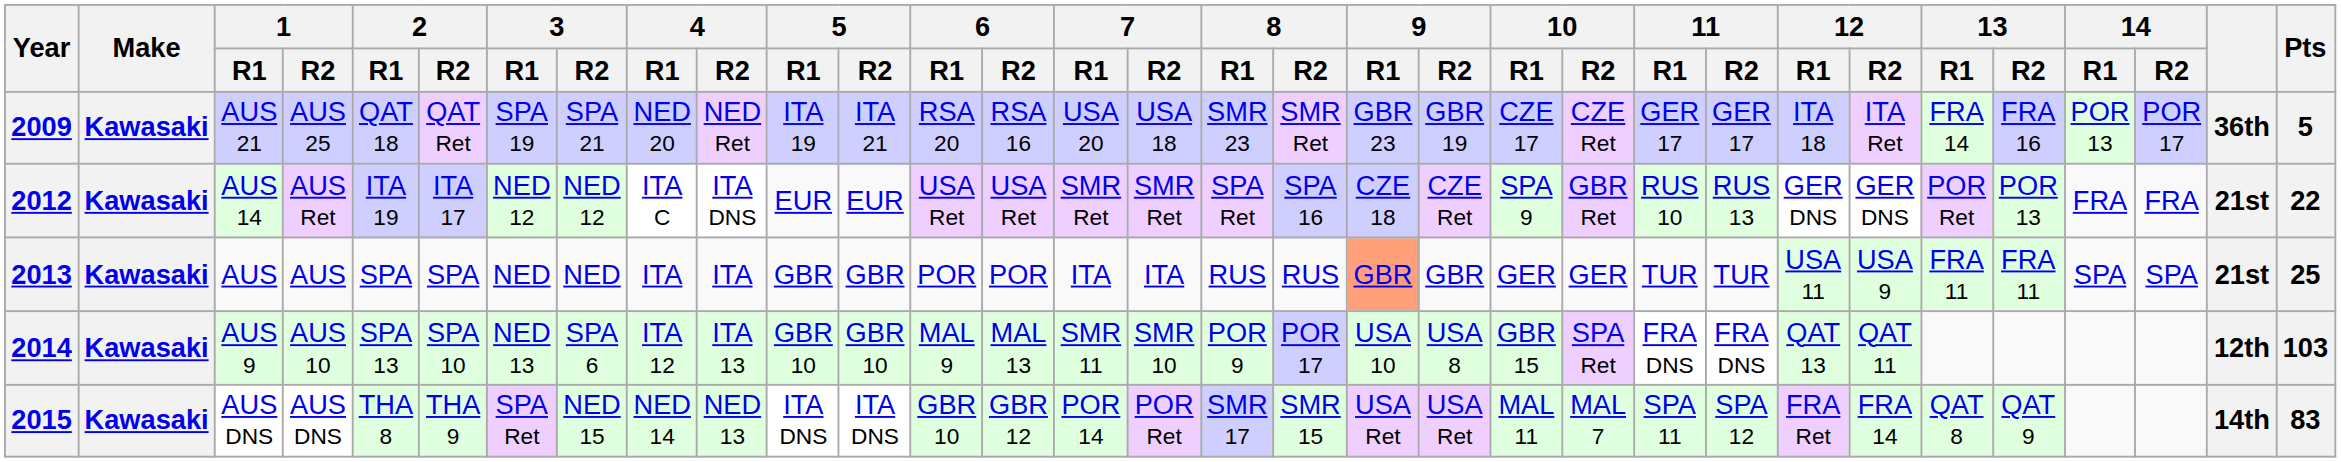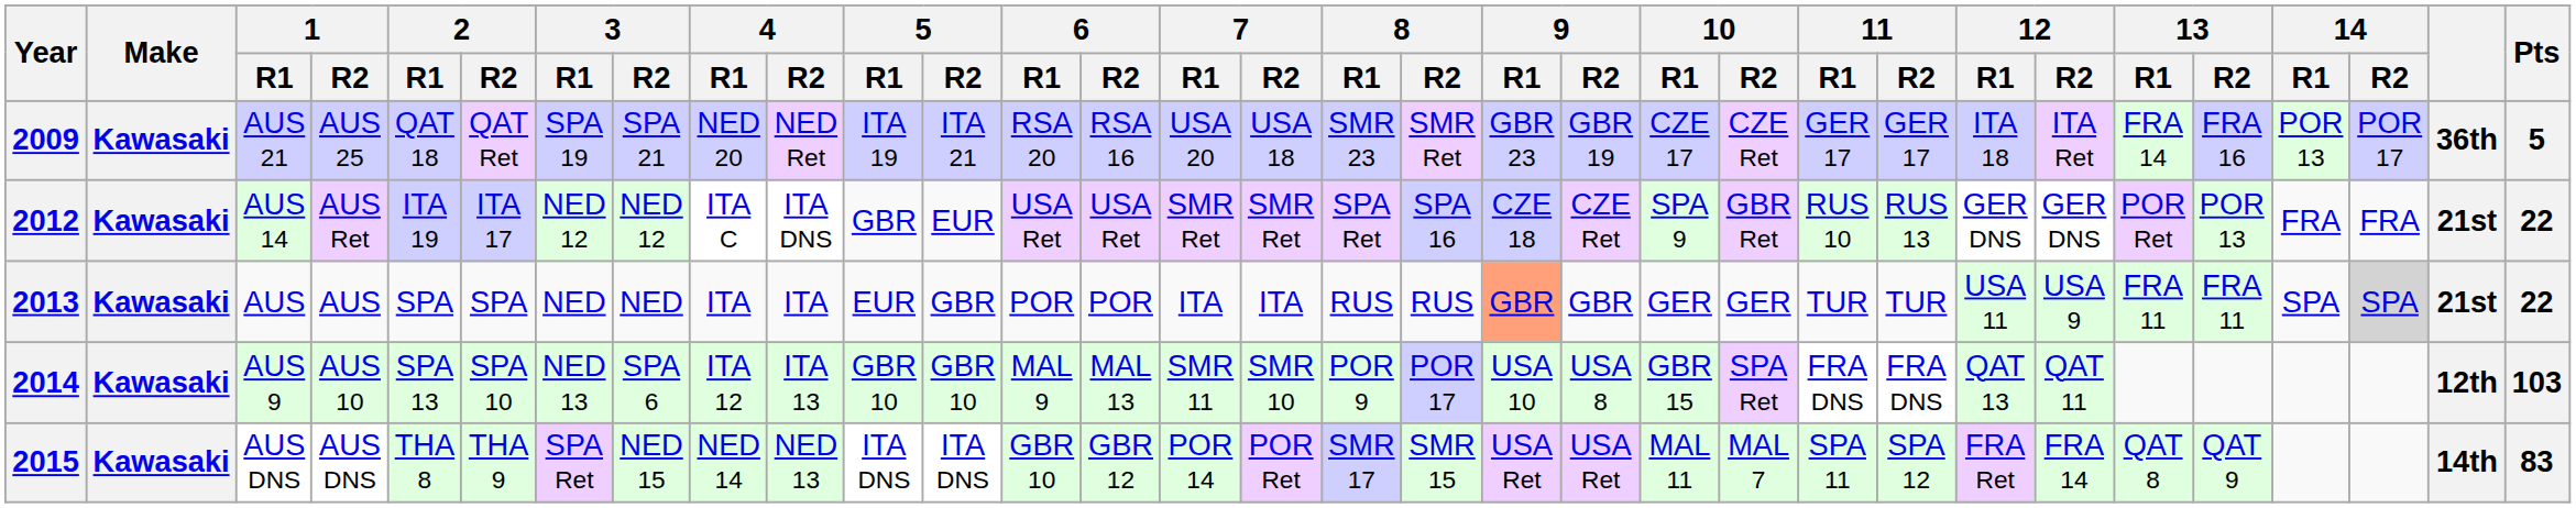 <table class="wikitable" style="text-align:center; font-size:90%">
 <tr>
 <th valign="middle" rowspan=2>Year</th>
 <th valign="middle" rowspan=2>Make</th>
 <th colspan=2>1</th>
 <th colspan=2>2</th>
 <th colspan=2>3</th>
 <th colspan=2>4</th>
 <th colspan=2>5</th>
 <th colspan=2>6</th>
 <th colspan=2>7</th>
 <th colspan=2>8</th>
 <th colspan=2>9</th>
 <th colspan=2>10</th>
 <th colspan=2>11</th>
 <th colspan=2>12</th>
 <th colspan=2>13</th>
 <th colspan=2>14</th>
 <th rowspan=2></th>
 <th rowspan=2>Pts</th>
 </tr>
 <tr>
 <th>R1</th>
 <th>R2</th>
 <th>R1</th>
 <th>R2</th>
 <th>R1</th>
 <th>R2</th>
 <th>R1</th>
 <th>R2</th>
 <th>R1</th>
 <th>R2</th>
 <th>R1</th>
 <th>R2</th>
 <th>R1</th>
 <th>R2</th>
 <th>R1</th>
 <th>R2</th>
 <th>R1</th>
 <th>R2</th>
 <th>R1</th>
 <th>R2</th>
 <th>R1</th>
 <th>R2</th>
 <th>R1</th>
 <th>R2</th>
 <th>R1</th>
 <th>R2</th>
 <th>R1</th>
 <th>R2</th>
 </tr>
 <tr>
 <th><a href='#'>2009</a></th>
 <th><a href='#'>Kawasaki</a></th>
 <td style="background:#CFCFFF;"><a href='#'>AUS</a><br><small>21</small></td>
 <td style="background:#CFCFFF;"><a href='#'>AUS</a><br><small>25</small></td>
 <td style="background:#CFCFFF;"><a href='#'>QAT</a><br><small>18</small></td>
 <td style="background:#EFCFFF;"><a href='#'>QAT</a><br><small>Ret</small></td>
 <td style="background:#CFCFFF;"><a href='#'>SPA</a><br><small>19</small></td>
 <td style="background:#CFCFFF;"><a href='#'>SPA</a><br><small>21</small></td>
 <td style="background:#CFCFFF;"><a href='#'>NED</a><br><small>20</small></td>
 <td style="background:#EFCFFF;"><a href='#'>NED</a><br><small>Ret</small></td>
 <td style="background:#CFCFFF;"><a href='#'>ITA</a><br><small>19</small></td>
 <td style="background:#CFCFFF;"><a href='#'>ITA</a><br><small>21</small></td>
 <td style="background:#CFCFFF;"><a href='#'>RSA</a><br><small>20</small></td>
 <td style="background:#CFCFFF;"><a href='#'>RSA</a><br><small>16</small></td>
 <td style="background:#CFCFFF;"><a href='#'>USA</a><br><small>20</small></td>
 <td style="background:#CFCFFF;"><a href='#'>USA</a><br><small>18</small></td>
 <td style="background:#CFCFFF;"><a href='#'>SMR</a><br><small>23</small></td>
 <td style="background:#EFCFFF;"><a href='#'>SMR</a><br><small>Ret</small></td>
 <td style="background:#CFCFFF;"><a href='#'>GBR</a><br><small>23</small></td>
 <td style="background:#CFCFFF;"><a href='#'>GBR</a><br><small>19</small></td>
 <td style="background:#CFCFFF;"><a href='#'>CZE</a><br><small>17</small></td>
 <td style="background:#EFCFFF;"><a href='#'>CZE</a><br><small>Ret</small></td>
 <td style="background:#CFCFFF;"><a href='#'>GER</a><br><small>17</small></td>
 <td style="background:#CFCFFF;"><a href='#'>GER</a><br><small>17</small></td>
 <td style="background:#CFCFFF;"><a href='#'>ITA</a><br><small>18</small></td>
 <td style="background:#EFCFFF;"><a href='#'>ITA</a><br><small>Ret</small></td>
 <td style="background:#DFFFDF;"><a href='#'>FRA</a><br><small>14</small></td>
 <td style="background:#CFCFFF;"><a href='#'>FRA</a><br><small>16</small></td>
 <td style="background:#DFFFDF;"><a href='#'>POR</a><br><small>13</small></td>
 <td style="background:#CFCFFF;"><a href='#'>POR</a><br><small>17</small></td>
 <th>36th</th>
 <th>5</th>
 </tr>
 <tr>
 <th><a href='#'>2012</a></th>
 <th><a href='#'>Kawasaki</a></th>
 <td style="background:#DFFFDF;"><a href='#'>AUS</a><br><small>14</small></td>
 <td style="background:#EFCFFF;"><a href='#'>AUS</a><br><small>Ret</small></td>
 <td style="background:#CFCFFF;"><a href='#'>ITA</a><br><small>19</small></td>
 <td style="background:#CFCFFF;"><a href='#'>ITA</a><br><small>17</small></td>
 <td style="background:#dfffdf;"><a href='#'>NED</a><br><small>12</small></td>
 <td style="background:#DFFFDF;"><a href='#'>NED</a><br><small>12</small></td>
 <td style="background:#FFFFFF;"><a href='#'>ITA</a><br><small>C</small></td>
 <td style="background:#FFFFFF;"><a href='#'>ITA</a><br><small>DNS</small></td>
-<td><a href='#'>EUR</a></td>
+<td><a href='#'>GBR</a></td>
 <td><a href='#'>EUR</a></td>
 <td style="background:#EFCFFF;"><a href='#'>USA</a><br><small>Ret</small></td>
 <td style="background:#EFCFFF;"><a href='#'>USA</a><br><small>Ret</small></td>
 <td style="background:#EFCFFF;"><a href='#'>SMR</a><br><small>Ret</small></td>
 <td style="background:#EFCFFF;"><a href='#'>SMR</a><br><small>Ret</small></td>
 <td style="background:#EFCFFF;"><a href='#'>SPA</a><br><small>Ret</small></td>
 <td style="background:#CFCFFF;"><a href='#'>SPA</a><br><small>16</small></td>
 <td style="background:#CFCFFF;"><a href='#'>CZE</a><br><small>18</small></td>
 <td style="background:#EFCFFF;"><a href='#'>CZE</a><br><small>Ret</small></td>
 <td style="background:#dfffdf;"><a href='#'>SPA</a><br><small>9</small></td>
 <td style="background:#EFCFFF;"><a href='#'>GBR</a><br><small>Ret</small></td>
 <td style="background:#DFFFDF;"><a href='#'>RUS</a><br><small>10</small></td>
 <td style="background:#DFFFDF;"><a href='#'>RUS</a><br><small>13</small></td>
 <td style="background:#FFFFFF;"><a href='#'>GER</a><br><small>DNS</small></td>
 <td style="background:#FFFFFF;"><a href='#'>GER</a><br><small>DNS</small></td>
 <td style="background:#EFCFFF;"><a href='#'>POR</a><br><small>Ret</small></td>
 <td style="background:#DFFFDF;"><a href='#'>POR</a><br><small>13</small></td>
 <td><a href='#'>FRA</a></td>
 <td><a href='#'>FRA</a></td>
 <th>21st</th>
 <th>22</th>
 </tr>
 <tr>
 <th><a href='#'>2013</a></th>
 <th><a href='#'>Kawasaki</a></th>
 <td><a href='#'>AUS</a></td>
 <td><a href='#'>AUS</a></td>
 <td><a href='#'>SPA</a></td>
 <td><a href='#'>SPA</a></td>
 <td><a href='#'>NED</a></td>
 <td><a href='#'>NED</a></td>
 <td><a href='#'>ITA</a></td>
 <td><a href='#'>ITA</a></td>
-<td><a href='#'>GBR</a></td>
+<td><a href='#'>EUR</a></td>
 <td><a href='#'>GBR</a></td>
 <td><a href='#'>POR</a></td>
 <td><a href='#'>POR</a></td>
 <td><a href='#'>ITA</a></td>
 <td><a href='#'>ITA</a></td>
 <td><a href='#'>RUS</a></td>
 <td><a href='#'>RUS</a></td>
 <td style="background: lightsalmon;"><a href='#'>GBR</a></td>
 <td><a href='#'>GBR</a></td>
 <td><a href='#'>GER</a></td>
 <td><a href='#'>GER</a></td>
 <td><a href='#'>TUR</a></td>
 <td><a href='#'>TUR</a></td>
 <td style="background:#DFFFDF;"><a href='#'>USA</a><br><small>11</small></td>
 <td style="background:#DFFFDF;"><a href='#'>USA</a><br><small>9</small></td>
 <td style="background:#DFFFDF;"><a href='#'>FRA</a><br><small>11</small></td>
 <td style="background:#DFFFDF;"><a href='#'>FRA</a><br><small>11</small></td>
 <td><a href='#'>SPA</a></td>
-<td><a href='#'>SPA</a></td>
+<td style="background: lightgrey;"><a href='#'>SPA</a></td>
 <th>21st</th>
-<th>25</th>
+<th>22</th>
 </tr>
 <tr>
 <th><a href='#'>2014</a></th>
 <th><a href='#'>Kawasaki</a></th>
 <td style="background:#dfffdf;"><a href='#'>AUS</a><br><small>9</small></td>
 <td style="background:#dfffdf;"><a href='#'>AUS</a><br><small>10</small></td>
 <td style="background:#dfffdf;"><a href='#'>SPA</a><br><small>13</small></td>
 <td style="background:#dfffdf;"><a href='#'>SPA</a><br><small>10</small></td>
 <td style="background:#DFFFDF;"><a href='#'>NED</a><br><small>13</small></td>
 <td style="background:#dfffdf;"><a href='#'>SPA</a><br><small>6</small></td>
 <td style="background:#dfffdf;"><a href='#'>ITA</a><br><small>12</small></td>
 <td style="background:#dfffdf;"><a href='#'>ITA</a><br><small>13</small></td>
 <td style="background:#dfffdf;"><a href='#'>GBR</a><br><small>10</small></td>
 <td style="background:#dfffdf;"><a href='#'>GBR</a><br><small>10</small></td>
 <td style="background:#dfffdf;"><a href='#'>MAL</a><br><small>9</small></td>
 <td style="background:#dfffdf;"><a href='#'>MAL</a><br><small>13</small></td>
 <td style="background:#dfffdf;"><a href='#'>SMR</a><br><small>11</small></td>
 <td style="background:#dfffdf;"><a href='#'>SMR</a><br><small>10</small></td>
 <td style="background:#dfffdf;"><a href='#'>POR</a><br><small>9</small></td>
 <td style="background:#CFCFFF;"><a href='#'>POR</a><br><small>17</small></td>
 <td style="background:#dfffdf;"><a href='#'>USA</a><br><small>10</small></td>
 <td style="background:#dfffdf;"><a href='#'>USA</a><br><small>8</small></td>
 <td style="background:#DFFFDF;"><a href='#'>GBR</a><br><small>15</small></td>
 <td style="background:#efcfff;"><a href='#'>SPA</a><br><small>Ret</small></td>
 <td style="background:#ffffff;"><a href='#'>FRA</a><br><small>DNS</small></td>
 <td style="background:#ffffff;"><a href='#'>FRA</a><br><small>DNS</small></td>
 <td style="background:#dfffdf;"><a href='#'>QAT</a><br><small>13</small></td>
 <td style="background:#dfffdf;"><a href='#'>QAT</a><br><small>11</small></td>
 <td></td>
 <td></td>
 <td></td>
 <td></td>
 <th>12th</th>
 <th>103</th>
 </tr>
 <tr>
 <th><a href='#'>2015</a></th>
 <th><a href='#'>Kawasaki</a></th>
 <td style="background:#ffffff;"><a href='#'>AUS</a><br><small>DNS</small></td>
 <td style="background:#ffffff;"><a href='#'>AUS</a><br><small>DNS</small></td>
 <td style="background:#dfffdf;"><a href='#'>THA</a><br><small>8</small></td>
 <td style="background:#dfffdf;"><a href='#'>THA</a><br><small>9</small></td>
 <td style="background:#efcfff;"><a href='#'>SPA</a><br><small>Ret</small></td>
 <td style="background:#dfffdf;"><a href='#'>NED</a><br><small>15</small></td>
 <td style="background:#dfffdf;"><a href='#'>NED</a><br><small>14</small></td>
 <td style="background:#dfffdf;"><a href='#'>NED</a><br><small>13</small></td>
 <td style="background:#ffffff;"><a href='#'>ITA</a><br><small>DNS</small></td>
 <td style="background:#ffffff;"><a href='#'>ITA</a><br><small>DNS</small></td>
 <td style="background:#dfffdf;"><a href='#'>GBR</a><br><small>10</small></td>
 <td style="background:#dfffdf;"><a href='#'>GBR</a><br><small>12</small></td>
 <td style="background:#dfffdf;"><a href='#'>POR</a><br><small>14</small></td>
 <td style="background:#efcfff;"><a href='#'>POR</a><br><small>Ret</small></td>
 <td style="background:#CFCFFF;"><a href='#'>SMR</a><br><small>17</small></td>
 <td style="background:#dfffdf;"><a href='#'>SMR</a><br><small>15</small></td>
 <td style="background:#efcfff;"><a href='#'>USA</a><br><small>Ret</small></td>
 <td style="background:#efcfff;"><a href='#'>USA</a><br><small>Ret</small></td>
 <td style="background:#dfffdf;"><a href='#'>MAL</a><br><small>11</small></td>
 <td style="background:#dfffdf;"><a href='#'>MAL</a><br><small>7</small></td>
 <td style="background:#dfffdf;"><a href='#'>SPA</a><br><small>11</small></td>
 <td style="background:#dfffdf;"><a href='#'>SPA</a><br><small>12</small></td>
 <td style="background:#efcfff;"><a href='#'>FRA</a><br><small>Ret</small></td>
 <td style="background:#dfffdf;"><a href='#'>FRA</a><br><small>14</small></td>
 <td style="background:#dfffdf;"><a href='#'>QAT</a><br><small>8</small></td>
 <td style="background:#dfffdf;"><a href='#'>QAT</a><br><small>9</small></td>
 <td></td>
 <td></td>
 <th>14th</th>
 <th>83</th>
 </tr>
 </table>
